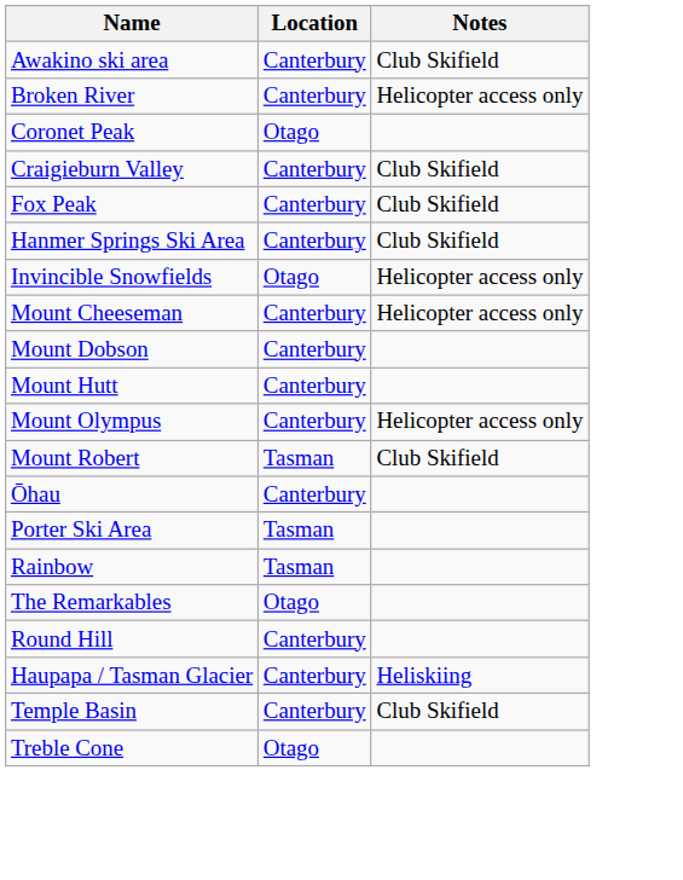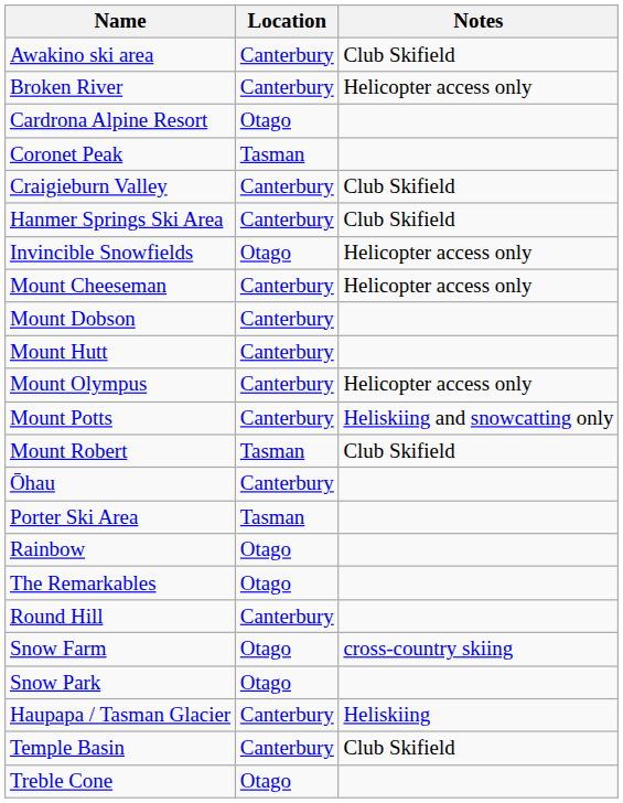 <table class="wikitable">
 <tr>
 <th>Name</th>
 <th>Location</th>
 <th>Notes</th>
 </tr>
 <tr>
 <td><a href='#'>Awakino ski area</a></td>
 <td><a href='#'>Canterbury</a></td>
 <td>Club Skifield</td>
 </tr>
 <tr>
 <td><a href='#'>Broken River</a></td>
 <td><a href='#'>Canterbury</a></td>
 <td>Helicopter access only</td>
 </tr>
 <tr>
-<td><a href='#'>Coronet Peak</a></td>
+<td><a href='#'>Cardrona Alpine Resort</a></td>
 <td><a href='#'>Otago</a></td>
 <td></td>
 </tr>
 <tr>
-<td><a href='#'>Craigieburn Valley</a></td>
-<td><a href='#'>Canterbury</a></td>
-<td>Club Skifield</td>
+<td><a href='#'>Coronet Peak</a></td>
+<td><a href='#'>Tasman</a></td>
+<td></td>
 </tr>
 <tr>
-<td><a href='#'>Fox Peak</a></td>
+<td><a href='#'>Craigieburn Valley</a></td>
 <td><a href='#'>Canterbury</a></td>
 <td>Club Skifield</td>
 </tr>
 <tr>
 <td><a href='#'>Hanmer Springs Ski Area</a></td>
 <td><a href='#'>Canterbury</a></td>
 <td>Club Skifield</td>
 </tr>
 <tr>
 <td><a href='#'>Invincible Snowfields</a></td>
 <td><a href='#'>Otago</a></td>
 <td>Helicopter access only</td>
 </tr>
 <tr>
 <td><a href='#'>Mount Cheeseman</a></td>
 <td><a href='#'>Canterbury</a></td>
 <td>Helicopter access only</td>
 </tr>
 <tr>
 <td><a href='#'>Mount Dobson</a></td>
 <td><a href='#'>Canterbury</a></td>
 <td></td>
 </tr>
 <tr>
 <td><a href='#'>Mount Hutt</a></td>
 <td><a href='#'>Canterbury</a></td>
 <td></td>
 </tr>
 <tr>
 <td><a href='#'>Mount Olympus</a></td>
 <td><a href='#'>Canterbury</a></td>
 <td>Helicopter access only</td>
 </tr>
 <tr>
+<td><a href='#'>Mount Potts</a></td>
+<td><a href='#'>Canterbury</a></td>
+<td><a href='#'>Heliskiing</a> and <a href='#'>snowcatting</a> only</td>
+</tr>
+<tr>
 <td><a href='#'>Mount Robert</a></td>
 <td><a href='#'>Tasman</a></td>
 <td>Club Skifield</td>
 </tr>
 <tr>
 <td><a href='#'>Ōhau</a></td>
 <td><a href='#'>Canterbury</a></td>
 <td></td>
 </tr>
 <tr>
 <td><a href='#'>Porter Ski Area</a></td>
 <td><a href='#'>Tasman</a></td>
 <td></td>
 </tr>
 <tr>
 <td><a href='#'>Rainbow</a></td>
-<td><a href='#'>Tasman</a></td>
+<td><a href='#'>Otago</a></td>
 <td></td>
 </tr>
 <tr>
 <td><a href='#'>The Remarkables</a></td>
 <td><a href='#'>Otago</a></td>
 <td></td>
 </tr>
 <tr>
 <td><a href='#'>Round Hill</a></td>
 <td><a href='#'>Canterbury</a></td>
+<td></td>
+</tr>
+<tr>
+<td><a href='#'>Snow Farm</a></td>
+<td><a href='#'>Otago</a></td>
+<td><a href='#'>cross-country skiing</a></td>
+</tr>
+<tr>
+<td><a href='#'>Snow Park</a></td>
+<td><a href='#'>Otago</a></td>
 <td></td>
 </tr>
 <tr>
 <td><a href='#'>Haupapa / Tasman Glacier</a></td>
 <td><a href='#'>Canterbury</a></td>
 <td><a href='#'>Heliskiing</a></td>
 </tr>
 <tr>
 <td><a href='#'>Temple Basin</a></td>
 <td><a href='#'>Canterbury</a></td>
 <td>Club Skifield</td>
 </tr>
 <tr>
 <td><a href='#'>Treble Cone</a></td>
 <td><a href='#'>Otago</a></td>
 <td></td>
 </tr>
 </table>
